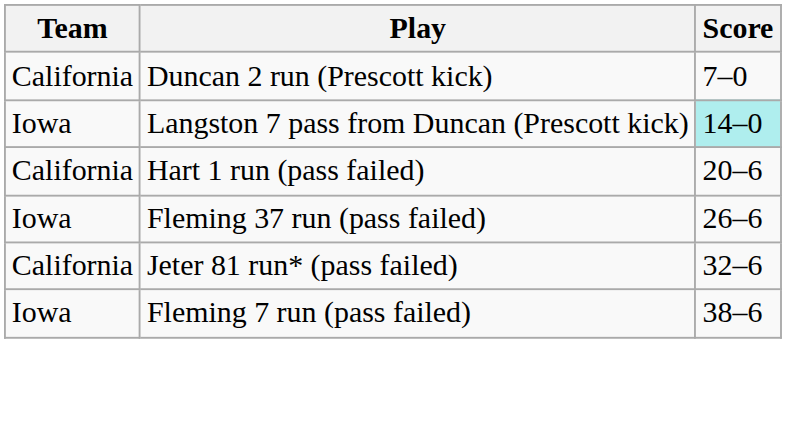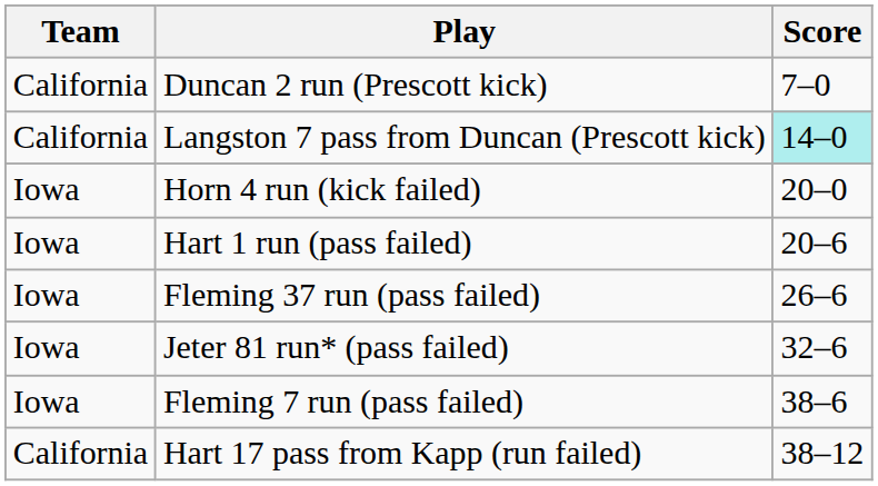 <table class="wikitable">
 <tr>
 <th>Team</th>
 <th>Play</th>
 <th>Score</th>
 </tr>
 <tr>
 <td>California</td>
 <td>Duncan 2 run (Prescott kick)</td>
 <td>7–0</td>
 </tr>
 <tr>
-<td>Iowa</td>
+<td>California</td>
 <td>Langston 7 pass from Duncan (Prescott kick)</td>
 <td style="background: paleturquoise;">14–0</td>
 </tr>
 <tr>
-<td>California</td>
+<td>Iowa</td>
+<td>Horn 4 run (kick failed)</td>
+<td>20–0</td>
+</tr>
+<tr>
+<td>Iowa</td>
 <td>Hart 1 run (pass failed)</td>
 <td>20–6</td>
 </tr>
 <tr>
 <td>Iowa</td>
 <td>Fleming 37 run (pass failed)</td>
 <td>26–6</td>
 </tr>
 <tr>
-<td>California</td>
+<td>Iowa</td>
 <td>Jeter 81 run* (pass failed)</td>
 <td>32–6</td>
 </tr>
 <tr>
 <td>Iowa</td>
 <td>Fleming 7 run (pass failed)</td>
 <td>38–6</td>
 </tr>
+<tr>
+<td>California</td>
+<td>Hart 17 pass from Kapp (run failed)</td>
+<td>38–12</td>
+</tr>
 </table>
